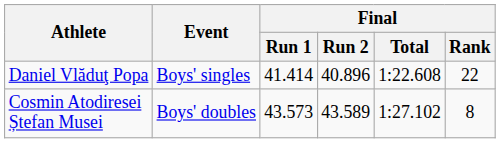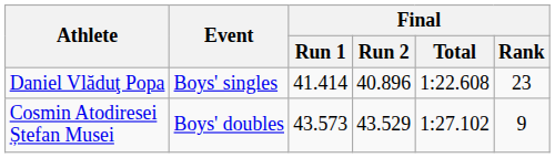 <table class="wikitable">
 <tr>
 <th rowspan="2">Athlete</th>
 <th rowspan="2">Event</th>
 <th colspan="4">Final</th>
 </tr>
 <tr>
 <th>Run 1</th>
 <th>Run 2</th>
 <th>Total</th>
 <th>Rank</th>
 </tr>
 <tr>
 <td><a href='#'>Daniel Vlăduţ Popa</a></td>
 <td><a href='#'>Boys' singles</a></td>
 <td align="center">41.414</td>
 <td align="center">40.896</td>
 <td align="center">1:22.608</td>
-<td align="center">22</td>
+<td align="center">23</td>
 </tr>
 <tr>
 <td><a href='#'>Cosmin Atodiresei</a><br><a href='#'>Ștefan Musei</a></td>
 <td><a href='#'>Boys' doubles</a></td>
 <td align="center">43.573</td>
-<td align="center">43.589</td>
+<td align="center">43.529</td>
 <td align="center">1:27.102</td>
-<td align="center">8</td>
+<td align="center">9</td>
 </tr>
 </table>
